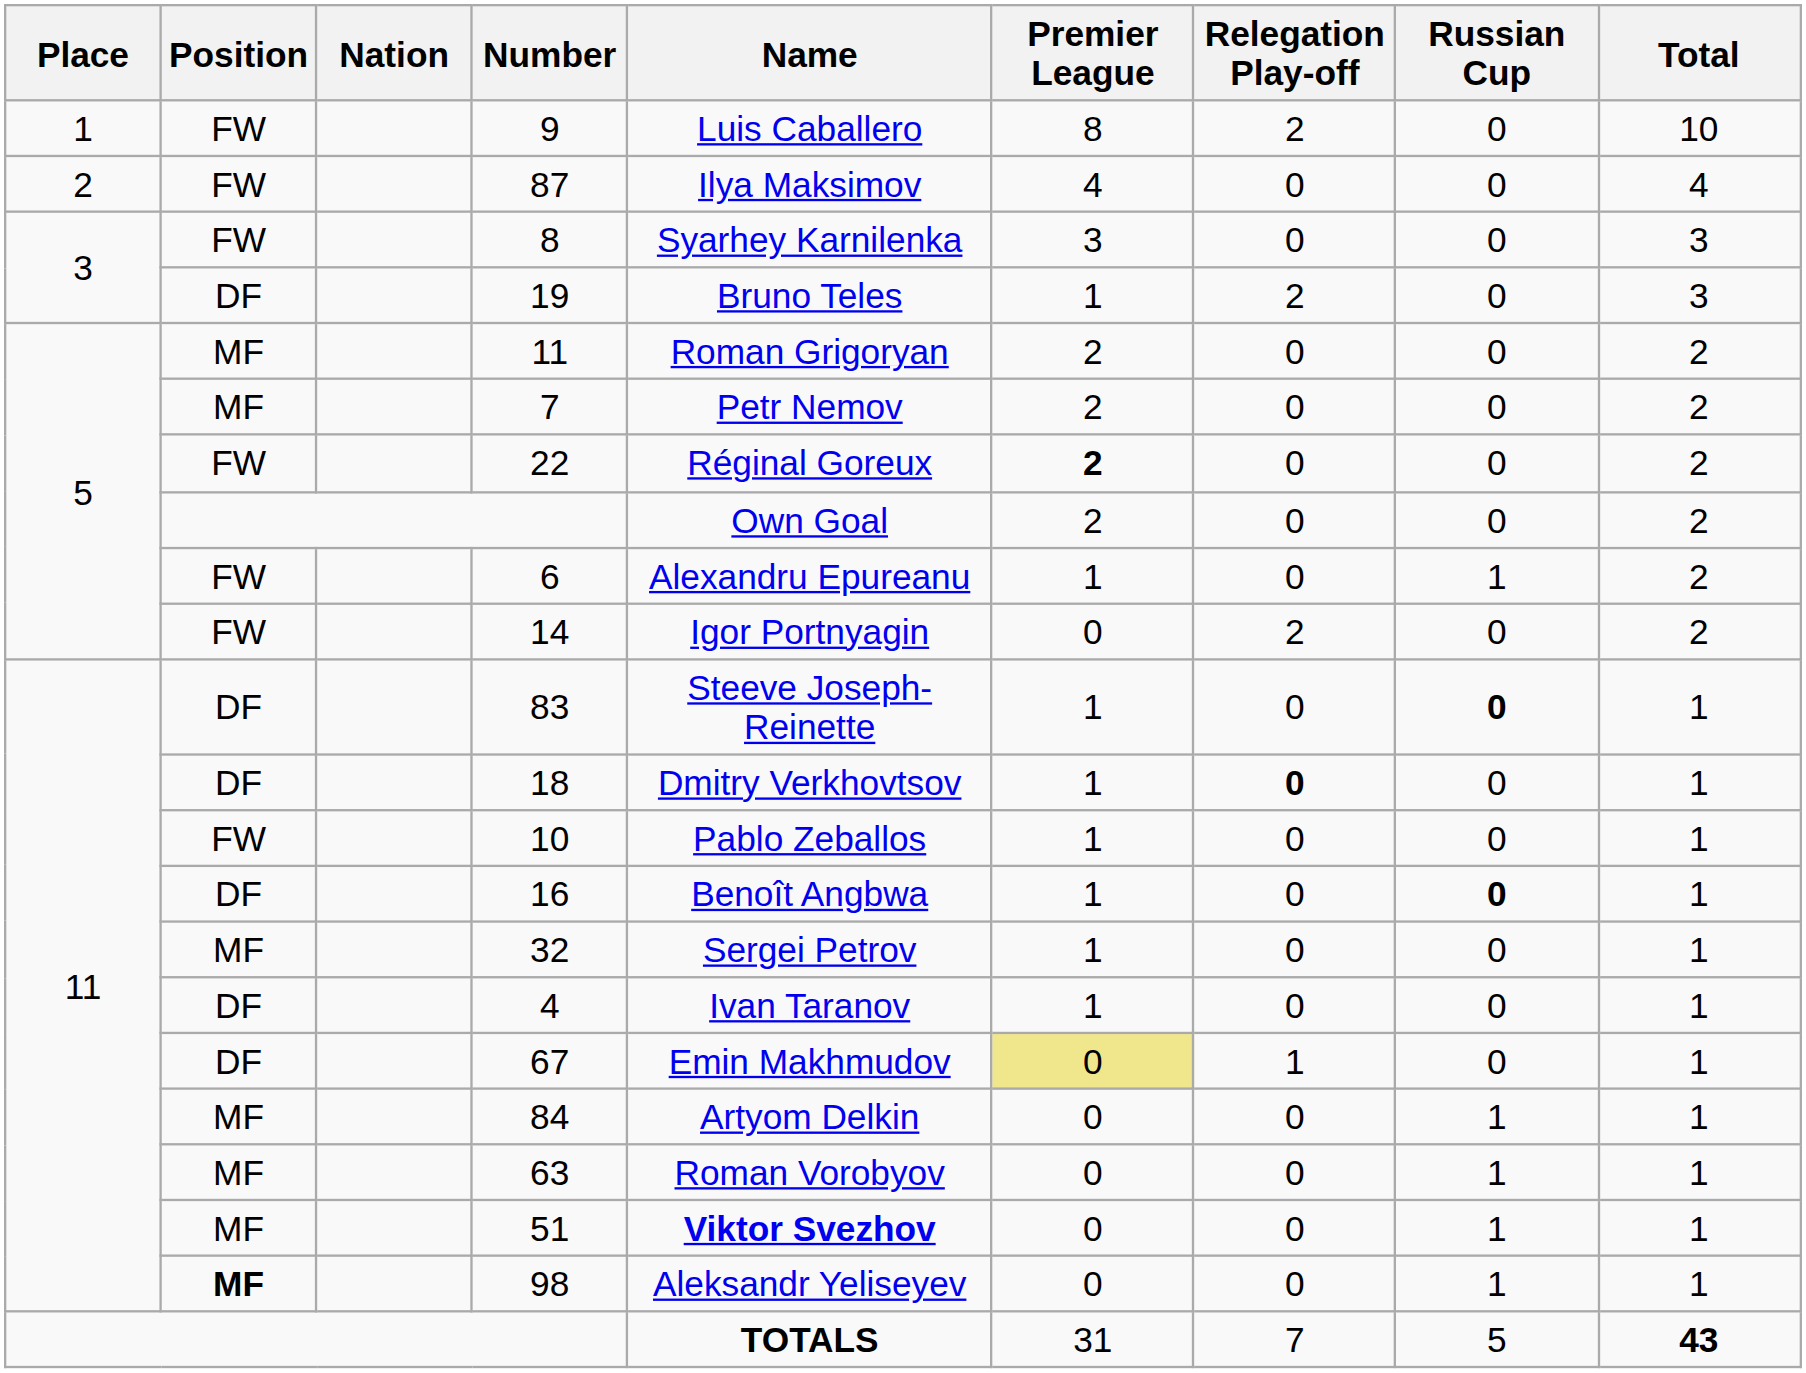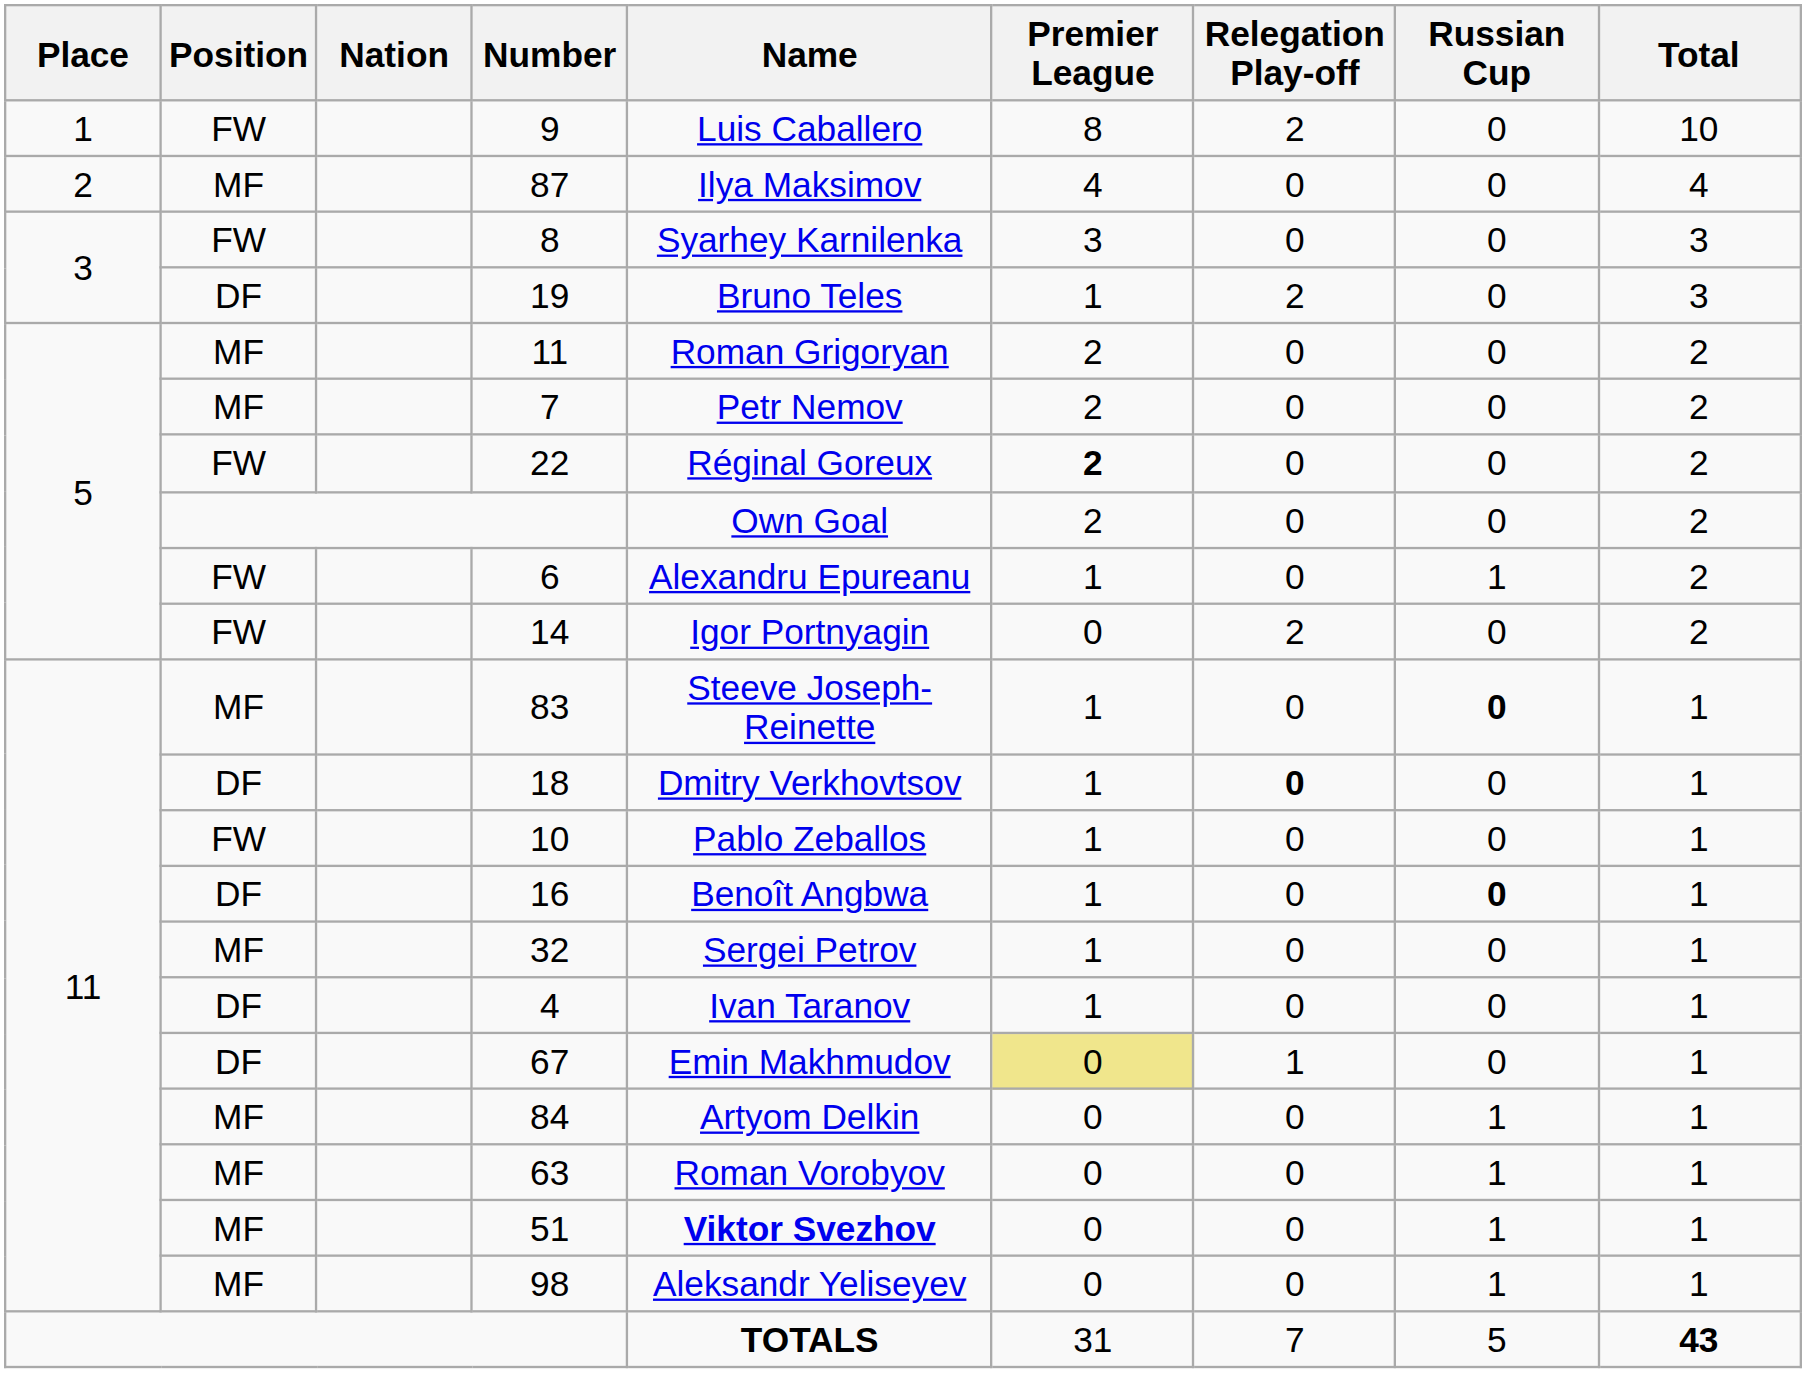 <table class="wikitable" style="font-size: 95%; text-align: center;">
 <tr>
 <th width=60>Place</th>
 <th width=60>Position</th>
 <th width=60>Nation</th>
 <th width=60>Number</th>
 <th width=150>Name</th>
 <th width=80>Premier League</th>
 <th width=80>Relegation Play-off</th>
 <th width=80>Russian Cup</th>
 <th width=80>Total</th>
 </tr>
 <tr>
 <td>1</td>
 <td>FW</td>
 <td></td>
 <td>9</td>
 <td><a href='#'>Luis Caballero</a></td>
 <td>8</td>
 <td>2</td>
 <td>0</td>
 <td>10</td>
 </tr>
 <tr>
 <td>2</td>
-<td>FW</td>
+<td>MF</td>
 <td></td>
 <td>87</td>
 <td><a href='#'>Ilya Maksimov</a></td>
 <td>4</td>
 <td>0</td>
 <td>0</td>
 <td>4</td>
 </tr>
 <tr>
 <td rowspan="2">3</td>
 <td>FW</td>
 <td></td>
 <td>8</td>
 <td><a href='#'>Syarhey Karnilenka</a></td>
 <td>3</td>
 <td>0</td>
 <td>0</td>
 <td>3</td>
 </tr>
 <tr>
 <td>DF</td>
 <td></td>
 <td>19</td>
 <td><a href='#'>Bruno Teles</a></td>
 <td>1</td>
 <td>2</td>
 <td>0</td>
 <td>3</td>
 </tr>
 <tr>
 <td rowspan="6">5</td>
 <td>MF</td>
 <td></td>
 <td>11</td>
 <td><a href='#'>Roman Grigoryan</a></td>
 <td>2</td>
 <td>0</td>
 <td>0</td>
 <td>2</td>
 </tr>
 <tr>
 <td>MF</td>
 <td></td>
 <td>7</td>
 <td><a href='#'>Petr Nemov</a></td>
 <td>2</td>
 <td>0</td>
 <td>0</td>
 <td>2</td>
 </tr>
 <tr>
 <td>FW</td>
 <td></td>
 <td>22</td>
 <td><a href='#'>Réginal Goreux</a></td>
 <td><strong>2</strong></td>
 <td>0</td>
 <td>0</td>
 <td>2</td>
 </tr>
 <tr>
 <td colspan="3"></td>
 <td><a href='#'>Own Goal</a></td>
 <td>2</td>
 <td>0</td>
 <td>0</td>
 <td>2</td>
 </tr>
 <tr>
 <td>FW</td>
 <td></td>
 <td>6</td>
 <td><a href='#'>Alexandru Epureanu</a></td>
 <td>1</td>
 <td>0</td>
 <td>1</td>
 <td>2</td>
 </tr>
 <tr>
 <td>FW</td>
 <td></td>
 <td>14</td>
 <td><a href='#'>Igor Portnyagin</a></td>
 <td>0</td>
 <td>2</td>
 <td>0</td>
 <td>2</td>
 </tr>
 <tr>
 <td rowspan="11">11</td>
-<td>DF</td>
+<td>MF</td>
 <td></td>
 <td>83</td>
 <td><a href='#'>Steeve Joseph-Reinette</a></td>
 <td>1</td>
 <td>0</td>
 <td><strong>0</strong></td>
 <td>1</td>
 </tr>
 <tr>
 <td>DF</td>
 <td></td>
 <td>18</td>
 <td><a href='#'>Dmitry Verkhovtsov</a></td>
 <td>1</td>
 <td><strong>0</strong></td>
 <td>0</td>
 <td>1</td>
 </tr>
 <tr>
 <td>FW</td>
 <td></td>
 <td>10</td>
 <td><a href='#'>Pablo Zeballos</a></td>
 <td>1</td>
 <td>0</td>
 <td>0</td>
 <td>1</td>
 </tr>
 <tr>
 <td>DF</td>
 <td></td>
 <td>16</td>
 <td><a href='#'>Benoît Angbwa</a></td>
 <td>1</td>
 <td>0</td>
 <td><strong>0</strong></td>
 <td>1</td>
 </tr>
 <tr>
 <td>MF</td>
 <td></td>
 <td>32</td>
 <td><a href='#'>Sergei Petrov</a></td>
 <td>1</td>
 <td>0</td>
 <td>0</td>
 <td>1</td>
 </tr>
 <tr>
 <td>DF</td>
 <td></td>
 <td>4</td>
 <td><a href='#'>Ivan Taranov</a></td>
 <td>1</td>
 <td>0</td>
 <td>0</td>
 <td>1</td>
 </tr>
 <tr>
 <td>DF</td>
 <td></td>
 <td>67</td>
 <td><a href='#'>Emin Makhmudov</a></td>
 <td style="background: khaki;">0</td>
 <td>1</td>
 <td>0</td>
 <td>1</td>
 </tr>
 <tr>
 <td>MF</td>
 <td></td>
 <td>84</td>
 <td><a href='#'>Artyom Delkin</a></td>
 <td>0</td>
 <td>0</td>
 <td>1</td>
 <td>1</td>
 </tr>
 <tr>
 <td>MF</td>
 <td></td>
 <td>63</td>
 <td><a href='#'>Roman Vorobyov</a></td>
 <td>0</td>
 <td>0</td>
 <td>1</td>
 <td>1</td>
 </tr>
 <tr>
 <td>MF</td>
 <td></td>
 <td>51</td>
 <td><strong><a href='#'>Viktor Svezhov</a></strong></td>
 <td>0</td>
 <td>0</td>
 <td>1</td>
 <td>1</td>
 </tr>
 <tr>
-<td><strong>MF</strong></td>
+<td>MF</td>
 <td></td>
 <td>98</td>
 <td><a href='#'>Aleksandr Yeliseyev</a></td>
 <td>0</td>
 <td>0</td>
 <td>1</td>
 <td>1</td>
 </tr>
 <tr>
 <td colspan="4"></td>
 <td><strong>TOTALS</strong></td>
 <td>31</td>
 <td>7</td>
 <td>5</td>
 <td><strong>43</strong></td>
 </tr>
 </table>
